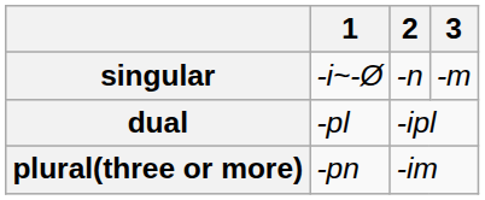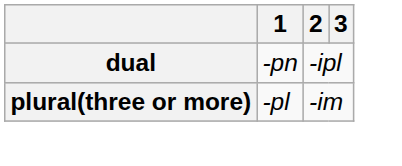 <table class="wikitable">
 <tr>
 <th></th>
 <th>1</th>
 <th>2</th>
 <th>3</th>
 </tr>
 <tr>
-<th>singular</th>
-<td><em>-i~-Ø</em></td>
-<td><em>-n</em></td>
-<td><em>-m</em></td>
-</tr>
-<tr>
 <th>dual</th>
-<td><em>-pl</em></td>
+<td><em>-pn</em></td>
 <td colspan="2"><em>-ipl</em></td>
 </tr>
 <tr>
 <th>plural(three or more)</th>
-<td><em>-pn</em></td>
+<td><em>-pl</em></td>
 <td colspan="2"><em>-im</em></td>
 </tr>
 </table>
